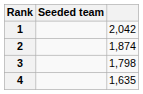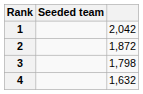 <table class="wikitable">
 <tr>
 <th>Rank</th>
 <th>Seeded team</th>
 <th></th>
 </tr>
 <tr>
 <th>1</th>
 <td></td>
 <td style="text-align:right">2,042</td>
 </tr>
 <tr>
 <th>2</th>
 <td></td>
-<td style="text-align:right">1,874</td>
+<td style="text-align:right">1,872</td>
 </tr>
 <tr>
 <th>3</th>
 <td></td>
 <td style="text-align:right">1,798</td>
 </tr>
 <tr>
 <th>4</th>
 <td></td>
-<td style="text-align:right">1,635</td>
+<td style="text-align:right">1,632</td>
 </tr>
 </table>
